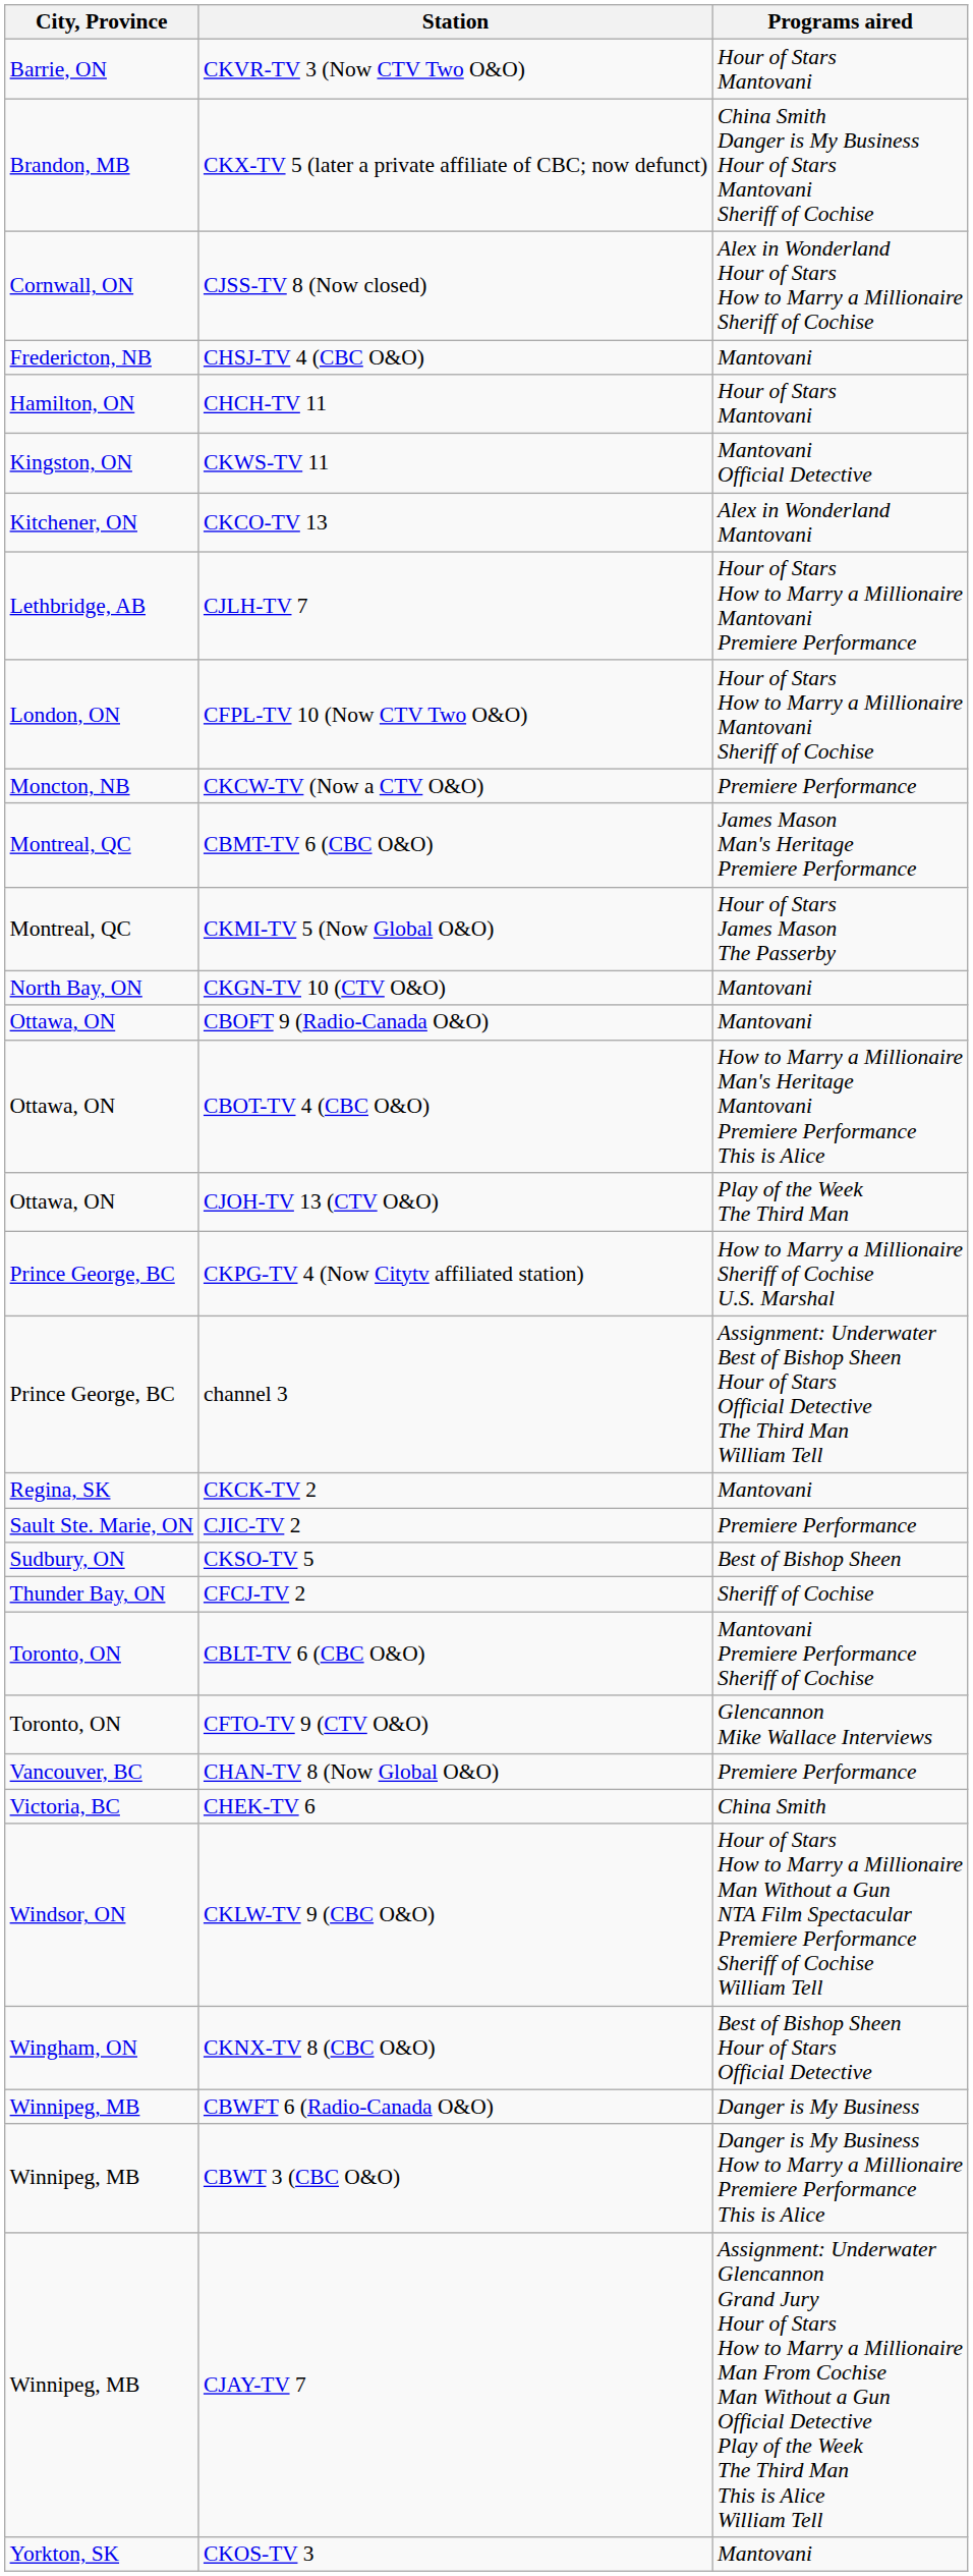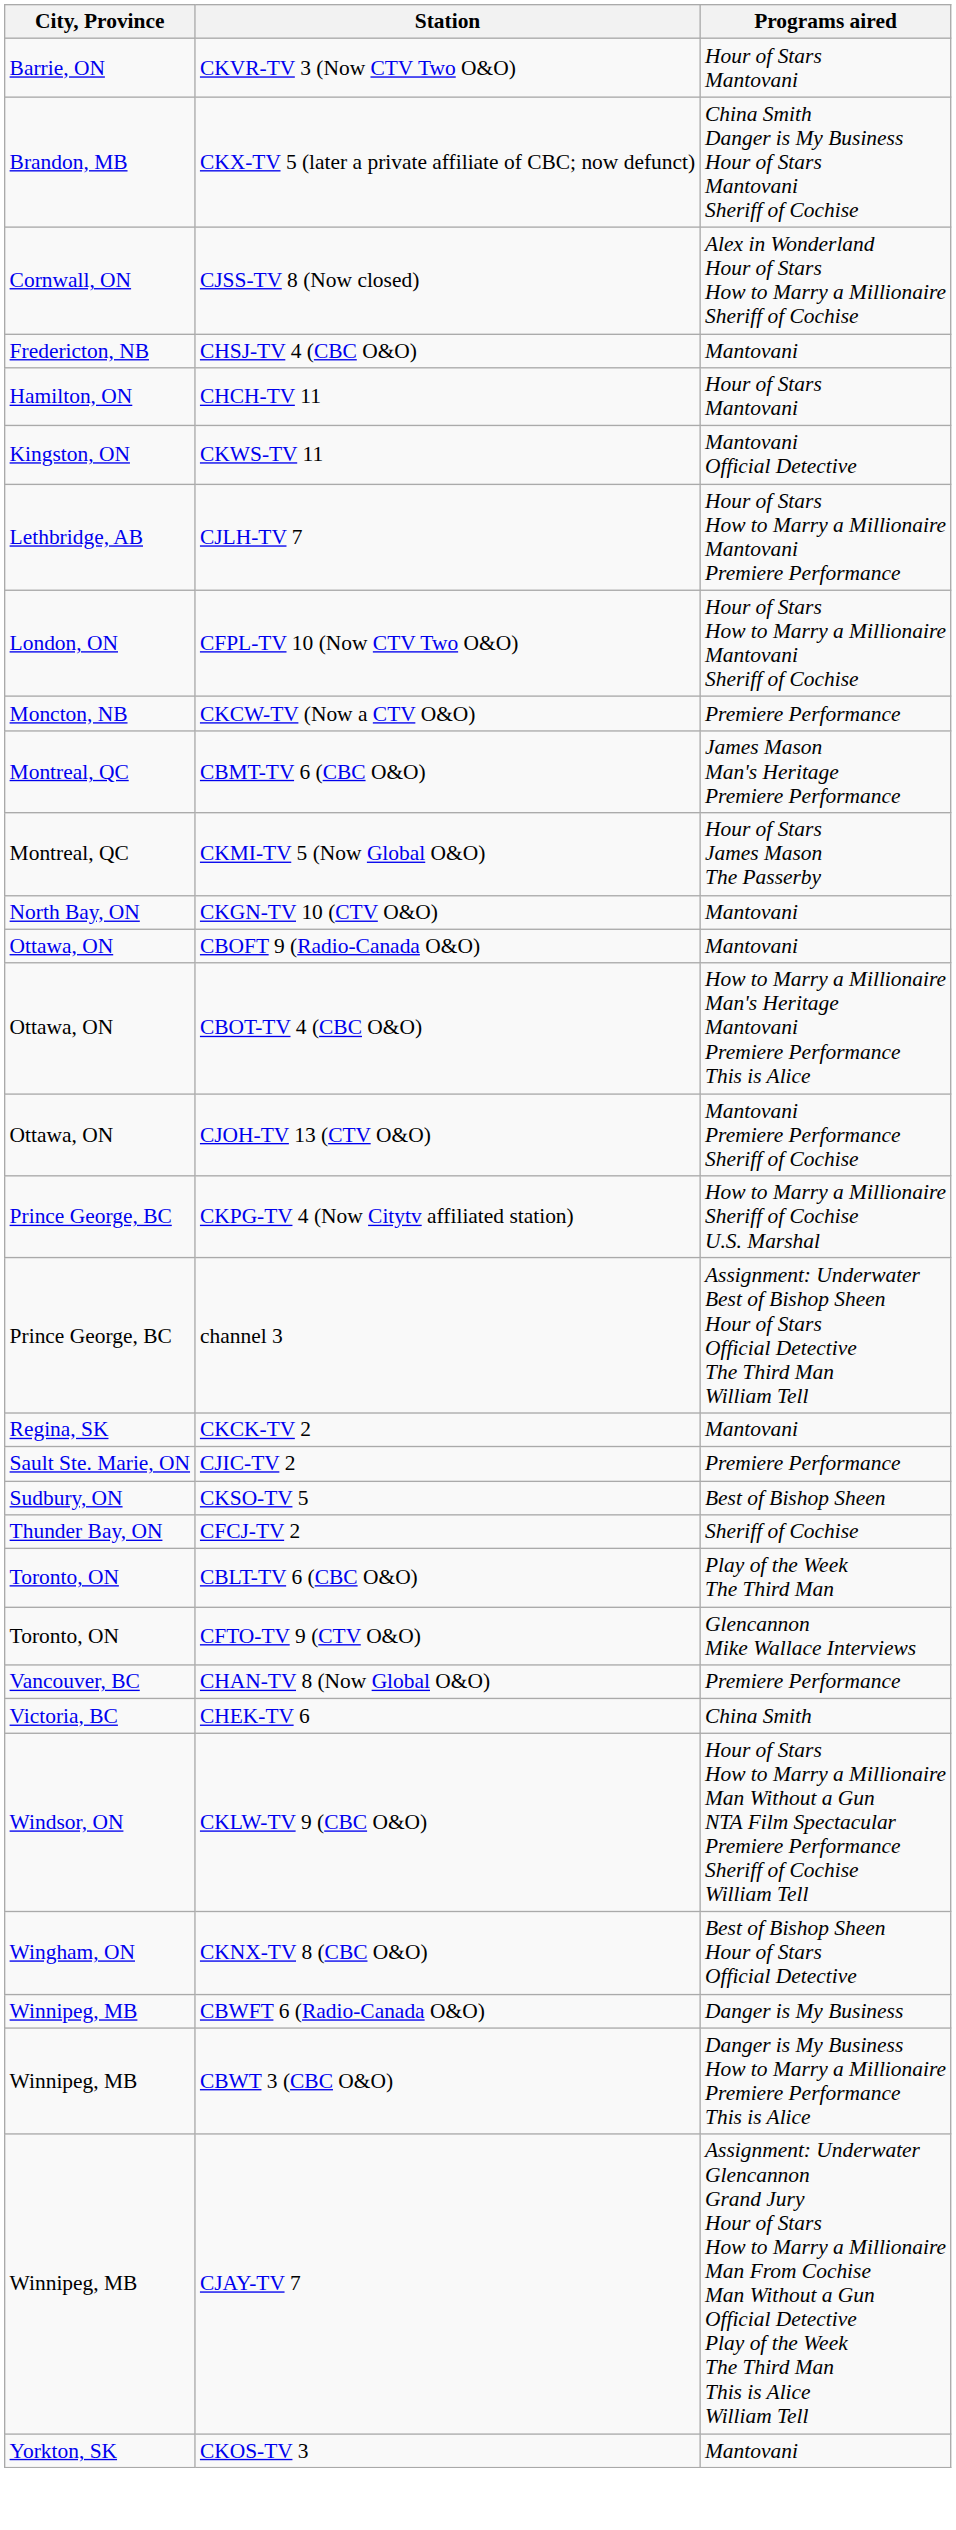 <table class="wikitable">
 <tr>
 <th>City, Province</th>
 <th>Station</th>
 <th>Programs aired</th>
 </tr>
 <tr>
 <td><a href='#'>Barrie, ON</a></td>
 <td><a href='#'>CKVR-TV</a> 3 (Now <a href='#'>CTV Two</a> O&O)</td>
 <td><em>Hour of Stars</em><br> <em>Mantovani</em></td>
 </tr>
 <tr>
 <td><a href='#'>Brandon, MB</a></td>
 <td><a href='#'>CKX-TV</a> 5 (later a private affiliate of CBC; now defunct)</td>
 <td><em>China Smith</em><br> <em>Danger is My Business</em><br> <em>Hour of Stars</em><br> <em>Mantovani</em><br> <em>Sheriff of Cochise</em></td>
 </tr>
 <tr>
 <td><a href='#'>Cornwall, ON</a></td>
 <td><a href='#'>CJSS-TV</a> 8 (Now closed)</td>
 <td><em>Alex in Wonderland</em><br> <em>Hour of Stars</em> <br> <em>How to Marry a Millionaire</em><br> <em>Sheriff of Cochise</em></td>
 </tr>
 <tr>
 <td><a href='#'>Fredericton, NB</a></td>
 <td><a href='#'>CHSJ-TV</a> 4 (<a href='#'>CBC</a> O&O)</td>
 <td><em>Mantovani</em></td>
 </tr>
 <tr>
 <td><a href='#'>Hamilton, ON</a></td>
 <td><a href='#'>CHCH-TV</a> 11</td>
 <td><em>Hour of Stars</em><br> <em>Mantovani</em></td>
 </tr>
 <tr>
 <td><a href='#'>Kingston, ON</a></td>
 <td><a href='#'>CKWS-TV</a> 11</td>
 <td><em>Mantovani</em><br> <em>Official Detective</em></td>
-</tr>
-<tr>
-<td><a href='#'>Kitchener, ON</a></td>
-<td><a href='#'>CKCO-TV</a> 13</td>
-<td><em>Alex in Wonderland</em><br> <em>Mantovani</em></td>
 </tr>
 <tr>
 <td><a href='#'>Lethbridge, AB</a></td>
 <td><a href='#'>CJLH-TV</a> 7</td>
 <td><em>Hour of Stars</em><br> <em>How to Marry a Millionaire</em><br> <em>Mantovani</em><br> <em>Premiere Performance</em></td>
 </tr>
 <tr>
 <td><a href='#'>London, ON</a></td>
 <td><a href='#'>CFPL-TV</a> 10 (Now <a href='#'>CTV Two</a> O&O)</td>
 <td><em>Hour of Stars</em><br> <em>How to Marry a Millionaire</em><br> <em>Mantovani</em><br> <em>Sheriff of Cochise</em></td>
 </tr>
 <tr>
 <td><a href='#'>Moncton, NB</a></td>
 <td><a href='#'>CKCW-TV</a> (Now a <a href='#'>CTV</a> O&O)</td>
 <td><em>Premiere Performance</em></td>
 </tr>
 <tr>
 <td><a href='#'>Montreal, QC</a></td>
 <td><a href='#'>CBMT-TV</a> 6 (<a href='#'>CBC</a> O&O)</td>
 <td><em>James Mason</em><br> <em>Man's Heritage</em><br> <em>Premiere Performance</em></td>
 </tr>
 <tr>
 <td>Montreal, QC</td>
 <td><a href='#'>CKMI-TV</a> 5 (Now <a href='#'>Global</a> O&O)</td>
 <td><em>Hour of Stars</em><br> <em>James Mason</em><br> <em>The Passerby</em></td>
 </tr>
 <tr>
 <td><a href='#'>North Bay, ON</a></td>
 <td><a href='#'>CKGN-TV</a> 10 (<a href='#'>CTV</a> O&O)</td>
 <td><em>Mantovani</em></td>
 </tr>
 <tr>
 <td><a href='#'>Ottawa, ON</a></td>
 <td><a href='#'>CBOFT</a> 9 (<a href='#'>Radio-Canada</a> O&O)</td>
 <td><em>Mantovani</em></td>
 </tr>
 <tr>
 <td>Ottawa, ON</td>
 <td><a href='#'>CBOT-TV</a> 4 (<a href='#'>CBC</a> O&O)</td>
 <td><em>How to Marry a Millionaire</em><br> <em>Man's Heritage</em><br> <em>Mantovani</em><br> <em>Premiere Performance</em><br> <em>This is Alice</em></td>
 </tr>
 <tr>
 <td>Ottawa, ON</td>
 <td><a href='#'>CJOH-TV</a> 13 (<a href='#'>CTV</a> O&O)</td>
-<td><em>Play of the Week</em><br> <em>The Third Man</em></td>
+<td><em>Mantovani</em><br> <em>Premiere Performance</em><br> <em>Sheriff of Cochise</em></td>
 </tr>
 <tr>
 <td><a href='#'>Prince George, BC</a></td>
 <td><a href='#'>CKPG-TV</a> 4 (Now <a href='#'>Citytv</a> affiliated station)</td>
 <td><em>How to Marry a Millionaire</em><br> <em>Sheriff of Cochise</em><br> <em>U.S. Marshal</em></td>
 </tr>
 <tr>
 <td>Prince George, BC</td>
 <td>channel 3</td>
 <td><em>Assignment: Underwater</em><br> <em>Best of Bishop Sheen</em><br> <em>Hour of Stars</em><br> <em>Official Detective</em><br> <em>The Third Man</em><br> <em>William Tell</em></td>
 </tr>
 <tr>
 <td><a href='#'>Regina, SK</a></td>
 <td><a href='#'>CKCK-TV</a> 2</td>
 <td><em>Mantovani</em></td>
 </tr>
 <tr>
 <td><a href='#'>Sault Ste. Marie, ON</a></td>
 <td><a href='#'>CJIC-TV</a> 2</td>
 <td><em>Premiere Performance</em></td>
 </tr>
 <tr>
 <td><a href='#'>Sudbury, ON</a></td>
 <td><a href='#'>CKSO-TV</a> 5</td>
 <td><em>Best of Bishop Sheen</em></td>
 </tr>
 <tr>
 <td><a href='#'>Thunder Bay, ON</a></td>
 <td><a href='#'>CFCJ-TV</a> 2</td>
 <td><em>Sheriff of Cochise</em></td>
 </tr>
 <tr>
 <td><a href='#'>Toronto, ON</a></td>
 <td><a href='#'>CBLT-TV</a> 6 (<a href='#'>CBC</a> O&O)</td>
-<td><em>Mantovani</em><br> <em>Premiere Performance</em><br> <em>Sheriff of Cochise</em></td>
+<td><em>Play of the Week</em><br> <em>The Third Man</em></td>
 </tr>
 <tr>
 <td>Toronto, ON</td>
 <td><a href='#'>CFTO-TV</a> 9 (<a href='#'>CTV</a> O&O)</td>
 <td><em>Glencannon</em><br> <em>Mike Wallace Interviews</em></td>
 </tr>
 <tr>
 <td><a href='#'>Vancouver, BC</a></td>
 <td><a href='#'>CHAN-TV</a> 8 (Now <a href='#'>Global</a> O&O)</td>
 <td><em>Premiere Performance</em></td>
 </tr>
 <tr>
 <td><a href='#'>Victoria, BC</a></td>
 <td><a href='#'>CHEK-TV</a> 6</td>
 <td><em>China Smith</em></td>
 </tr>
 <tr>
 <td><a href='#'>Windsor, ON</a></td>
 <td><a href='#'>CKLW-TV</a> 9 (<a href='#'>CBC</a> O&O)</td>
 <td><em>Hour of Stars</em><br> <em>How to Marry a Millionaire</em><br> <em>Man Without a Gun</em><br> <em>NTA Film Spectacular</em><br> <em>Premiere Performance</em><br> <em>Sheriff of Cochise</em><br> <em>William Tell</em></td>
 </tr>
 <tr>
 <td><a href='#'>Wingham, ON</a></td>
 <td><a href='#'>CKNX-TV</a> 8 (<a href='#'>CBC</a> O&O)</td>
 <td><em>Best of Bishop Sheen</em><br> <em>Hour of Stars</em><br> <em>Official Detective</em></td>
 </tr>
 <tr>
 <td><a href='#'>Winnipeg, MB</a></td>
 <td><a href='#'>CBWFT</a> 6 (<a href='#'>Radio-Canada</a> O&O)</td>
 <td><em>Danger is My Business</em></td>
 </tr>
 <tr>
 <td>Winnipeg, MB</td>
 <td><a href='#'>CBWT</a> 3 (<a href='#'>CBC</a> O&O)</td>
 <td><em>Danger is My Business</em><br> <em>How to Marry a Millionaire</em><br> <em>Premiere Performance</em><br> <em>This is Alice</em></td>
 </tr>
 <tr>
 <td>Winnipeg, MB</td>
 <td><a href='#'>CJAY-TV</a> 7</td>
 <td><em>Assignment: Underwater</em><br> <em>Glencannon</em><br> <em>Grand Jury</em><br> <em>Hour of Stars</em><br> <em>How to Marry a Millionaire</em><br> <em>Man From Cochise</em><br> <em>Man Without a Gun</em><br> <em>Official Detective</em><br> <em>Play of the Week</em><br> <em>The Third Man</em><br> <em>This is Alice</em><br> <em>William Tell</em></td>
 </tr>
 <tr>
 <td><a href='#'>Yorkton, SK</a></td>
 <td><a href='#'>CKOS-TV</a> 3</td>
 <td><em>Mantovani</em></td>
 </tr>
 </table>
